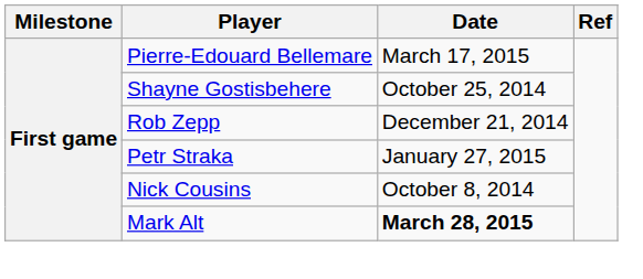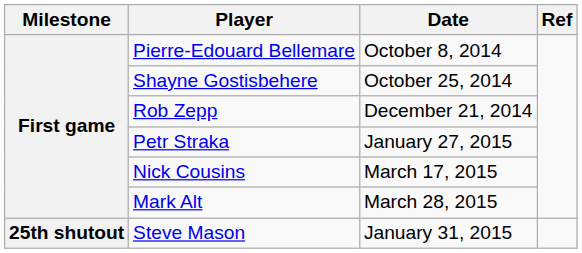 <table class="wikitable">
 <tr>
 <th scope="col">Milestone</th>
 <th scope="col">Player</th>
 <th scope="col">Date</th>
 <th scope="col">Ref</th>
 </tr>
 <tr>
 <th rowspan=6>First game</th>
 <td><a href='#'>Pierre-Edouard Bellemare</a></td>
-<td>March 17, 2015</td>
+<td>October 8, 2014</td>
 <td rowspan=6></td>
 </tr>
 <tr>
 <td><a href='#'>Shayne Gostisbehere</a></td>
 <td>October 25, 2014</td>
 </tr>
 <tr>
 <td><a href='#'>Rob Zepp</a></td>
 <td>December 21, 2014</td>
 </tr>
 <tr>
 <td><a href='#'>Petr Straka</a></td>
 <td>January 27, 2015</td>
 </tr>
 <tr>
 <td><a href='#'>Nick Cousins</a></td>
-<td>October 8, 2014</td>
+<td>March 17, 2015</td>
 </tr>
 <tr>
 <td><a href='#'>Mark Alt</a></td>
-<td><strong>March 28, 2015</strong></td>
+<td>March 28, 2015</td>
+</tr>
+<tr>
+<th>25th shutout</th>
+<td><a href='#'>Steve Mason</a></td>
+<td>January 31, 2015</td>
+<td></td>
 </tr>
 </table>
